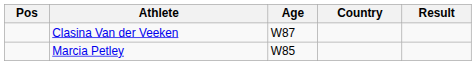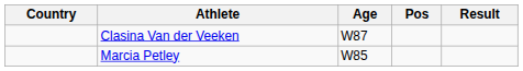 <table class="wikitable"  style="text-align:center; width:50%;">
 <tr>
-<th>Pos</th>
+<th>Country</th>
 <th>Athlete</th>
 <th>Age</th>
-<th>Country</th>
+<th>Pos</th>
 <th>Result</th>
 </tr>
 <tr>
-<td align=center></td>
+<td align=left></td>
 <td align=left><a href='#'>Clasina Van der Veeken</a></td>
 <td align=left>W87</td>
-<td align=left></td>
+<td align=center></td>
 <td></td>
 </tr>
 <tr>
-<td align=center></td>
+<td align=left></td>
 <td align=left><a href='#'>Marcia Petley</a></td>
 <td align=left>W85</td>
-<td align=left></td>
+<td align=center></td>
 <td></td>
 </tr>
 </table>
